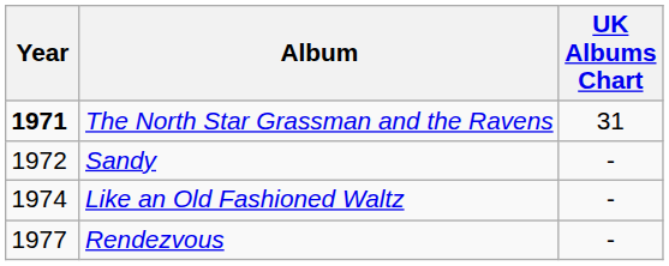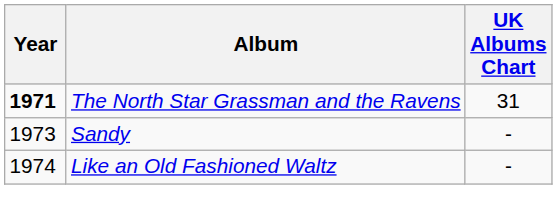 <table class="wikitable">
 <tr>
 <th width="40">Year</th>
 <th>Album</th>
 <th width="40"><a href='#'>UK Albums Chart</a></th>
 </tr>
 <tr>
 <td><strong>1971</strong></td>
 <td><em><a href='#'>The North Star Grassman and the Ravens</a></em></td>
 <td align="center">31</td>
 </tr>
 <tr>
-<td>1972</td>
+<td>1973</td>
 <td><em><a href='#'>Sandy</a></em></td>
 <td align="center">-</td>
 </tr>
 <tr>
 <td>1974</td>
 <td><em><a href='#'>Like an Old Fashioned Waltz</a></em></td>
 <td align="center">-</td>
 </tr>
-<tr>
-<td>1977</td>
-<td><em><a href='#'>Rendezvous</a></em></td>
-<td align="center">-</td>
-</tr>
 </table>
